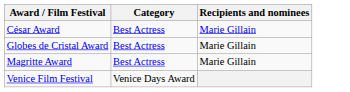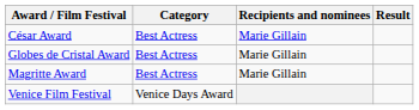 <table class="wikitable plainrowheaders sortable">
 <tr style="background:#ccc; text-align:center;">
 <th scope="col">Award / Film Festival</th>
 <th scope="col">Category</th>
 <th scope="col">Recipients and nominees</th>
+<th scope="col">Result</th>
 </tr>
 <tr>
 <td><a href='#'>César Award</a></td>
 <td><a href='#'>Best Actress</a></td>
 <td><a href='#'>Marie Gillain</a></td>
+<td></td>
 </tr>
 <tr>
 <td><a href='#'>Globes de Cristal Award</a></td>
 <td><a href='#'>Best Actress</a></td>
 <td>Marie Gillain</td>
+<td></td>
 </tr>
 <tr>
 <td><a href='#'>Magritte Award</a></td>
 <td><a href='#'>Best Actress</a></td>
 <td>Marie Gillain</td>
+<td></td>
 </tr>
 <tr>
 <td><a href='#'>Venice Film Festival</a></td>
 <td>Venice Days Award</td>
 <th></th>
+<td></td>
 </tr>
 </table>
